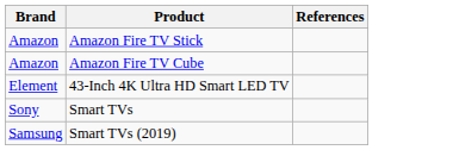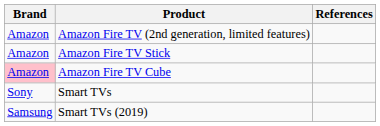 <table class="wikitable collapsible collapsed sortable">
 <tr>
 <th>Brand</th>
 <th>Product</th>
 <th>References</th>
 </tr>
 <tr>
 <td><a href='#'>Amazon</a></td>
+<td><a href='#'>Amazon Fire TV</a> (2nd generation, limited features)</td>
+<td></td>
+</tr>
+<tr>
+<td><a href='#'>Amazon</a></td>
 <td><a href='#'>Amazon Fire TV Stick</a></td>
 <td></td>
 </tr>
 <tr>
-<td><a href='#'>Amazon</a></td>
+<td style="background: pink;"><a href='#'>Amazon</a></td>
 <td><a href='#'>Amazon Fire TV Cube</a></td>
-<td></td>
-</tr>
-<tr>
-<td><a href='#'>Element</a></td>
-<td>43-Inch 4K Ultra HD Smart LED TV</td>
 <td></td>
 </tr>
 <tr>
 <td><a href='#'>Sony</a></td>
 <td>Smart TVs</td>
 <td></td>
 </tr>
 <tr>
 <td><a href='#'>Samsung</a></td>
 <td>Smart TVs (2019)</td>
 </tr>
 </table>
